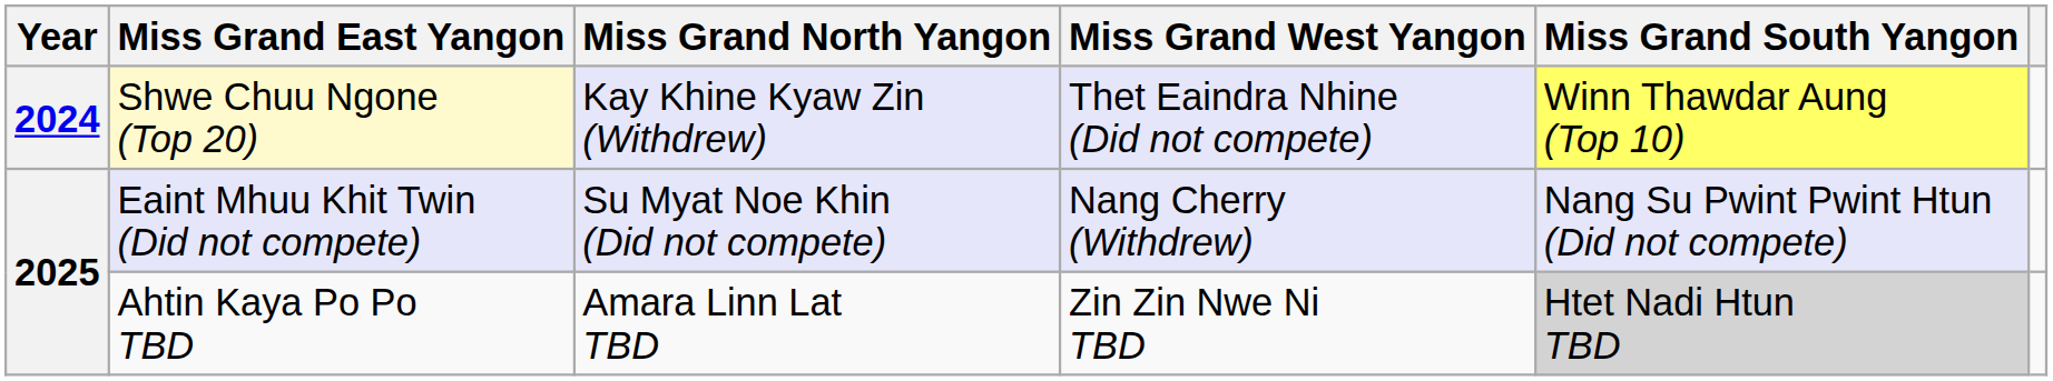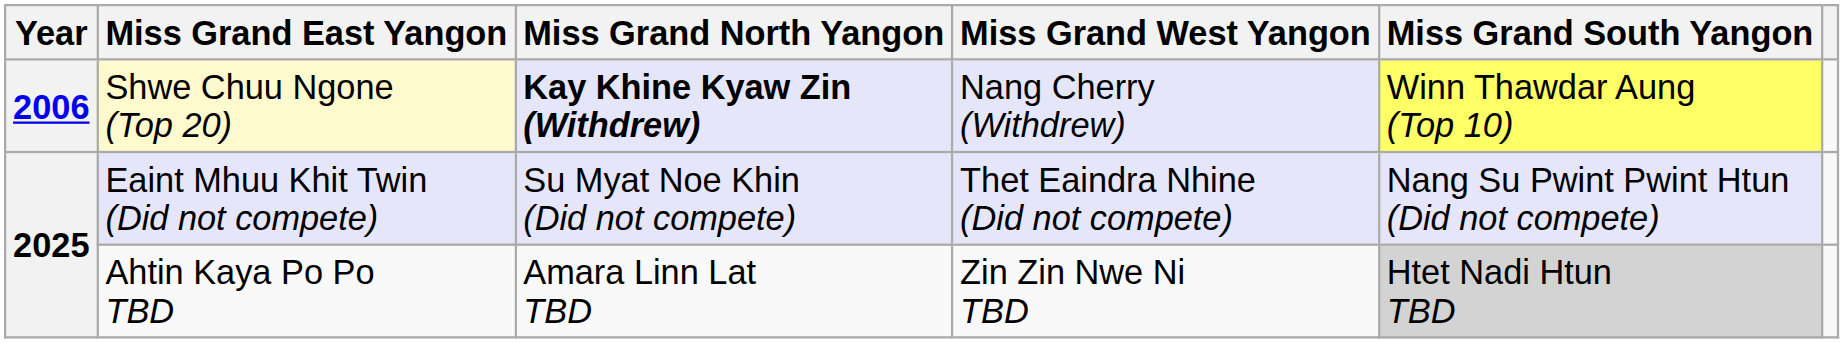 <table class="wikitable defaultcenter" style="font-size:95%;">
 <tr>
 <th>Year</th>
 <th>Miss Grand East Yangon</th>
 <th>Miss Grand North Yangon</th>
 <th>Miss Grand West Yangon</th>
 <th>Miss Grand South Yangon</th>
 <th></th>
 </tr>
 <tr>
-<th><a href='#'>2024</a></th>
+<th><a href='#'>2006</a></th>
 <td bgcolor="#FFFACD">Shwe Chuu Ngone<br><em>(Top 20)</em></td>
-<td bgcolor=#E6E6FA>Kay Khine Kyaw Zin<br><em>(Withdrew)</em></td>
-<td bgcolor=#E6E6FA>Thet Eaindra Nhine<br><em>(Did not compete)</em></td>
+<td bgcolor=#E6E6FA><strong>Kay Khine Kyaw Zin<br><em>(Withdrew)</em></strong></td>
+<td bgcolor=#E6E6FA>Nang Cherry<br><em>(Withdrew)</em></td>
 <td bgcolor="#FFFF66">Winn Thawdar Aung<br><em>(Top 10)</em></td>
 <td></td>
 </tr>
 <tr>
 <th rowspan=2>2025</th>
 <td bgcolor=#E6E6FA>Eaint Mhuu Khit Twin<br><em>(Did not compete)</em></td>
 <td bgcolor=#E6E6FA>Su Myat Noe Khin<br><em>(Did not compete)</em></td>
-<td bgcolor=#E6E6FA>Nang Cherry<br><em>(Withdrew)</em></td>
+<td bgcolor=#E6E6FA>Thet Eaindra Nhine<br><em>(Did not compete)</em></td>
 <td bgcolor=#E6E6FA>Nang Su Pwint Pwint Htun<br><em>(Did not compete)</em></td>
 <td></td>
 </tr>
 <tr>
 <td>Ahtin Kaya Po Po<br><em>TBD</em></td>
 <td>Amara Linn Lat<br><em>TBD</em></td>
 <td>Zin Zin Nwe Ni<br><em>TBD</em></td>
 <td style="background: lightgrey;">Htet Nadi Htun<br><em>TBD</em></td>
 </tr>
 </table>
